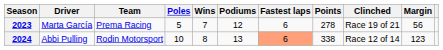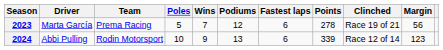 <table class="wikitable sortable" style="font-size:85%; text-align:center;">
 <tr>
 <th scope=col>Season</th>
 <th scope=col>Driver</th>
 <th scope=col>Team</th>
 <th scope=col><a href='#'>Poles</a></th>
 <th scope=col>Wins</th>
 <th scope=col>Podiums</th>
 <th scope=col>Fastest laps</th>
 <th scope=col>Points</th>
 <th scope=col>Clinched</th>
 <th scope=col>Margin</th>
 <th scope=col class=unsortable></th>
 </tr>
 <tr>
 <th><a href='#'>2023</a></th>
 <td align="left"> <a href='#'>Marta García</a></td>
 <td align="left"> <a href='#'>Prema Racing</a></td>
 <td>5</td>
 <td>7</td>
 <td>12</td>
 <td>6</td>
 <td>278</td>
 <td>Race 19 of 21</td>
 <td>56</td>
 <td></td>
 </tr>
 <tr>
 <th><a href='#'>2024</a></th>
 <td align="left"> <a href='#'>Abbi Pulling</a></td>
 <td align="left"> <a href='#'>Rodin Motorsport</a></td>
 <td>10</td>
-<td>8</td>
+<td>9</td>
 <td>13</td>
-<td style="background: lightsalmon;">6</td>
-<td>338</td>
+<td>6</td>
+<td>339</td>
 <td>Race 12 of 14</td>
 <td>123</td>
 <td></td>
 </tr>
 </table>
